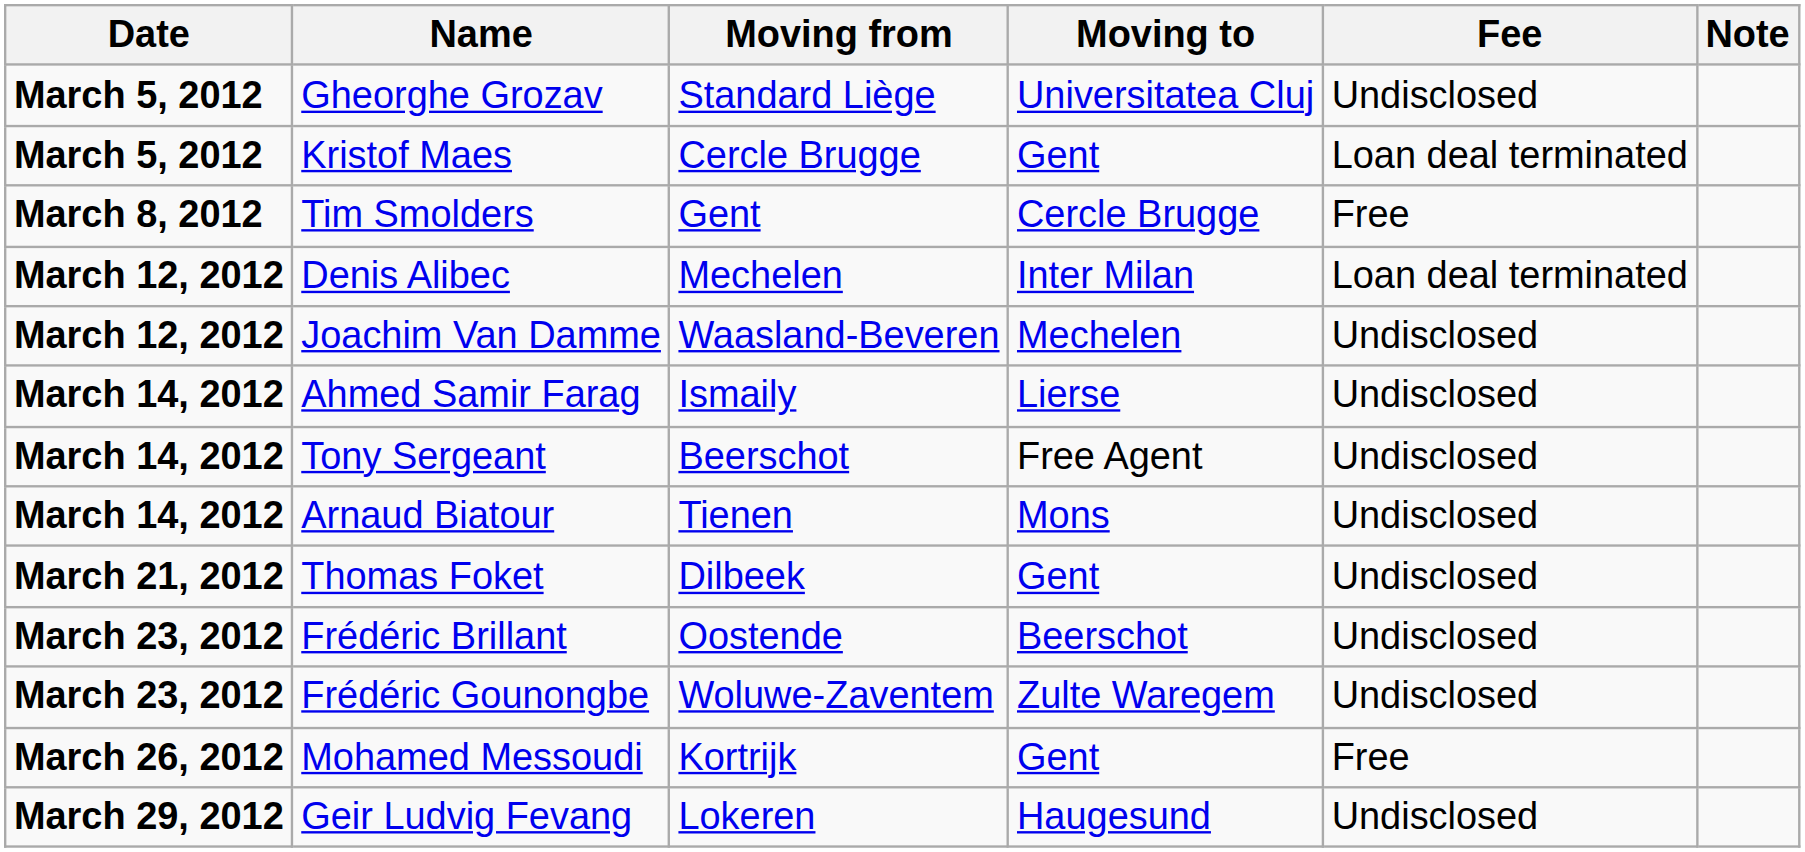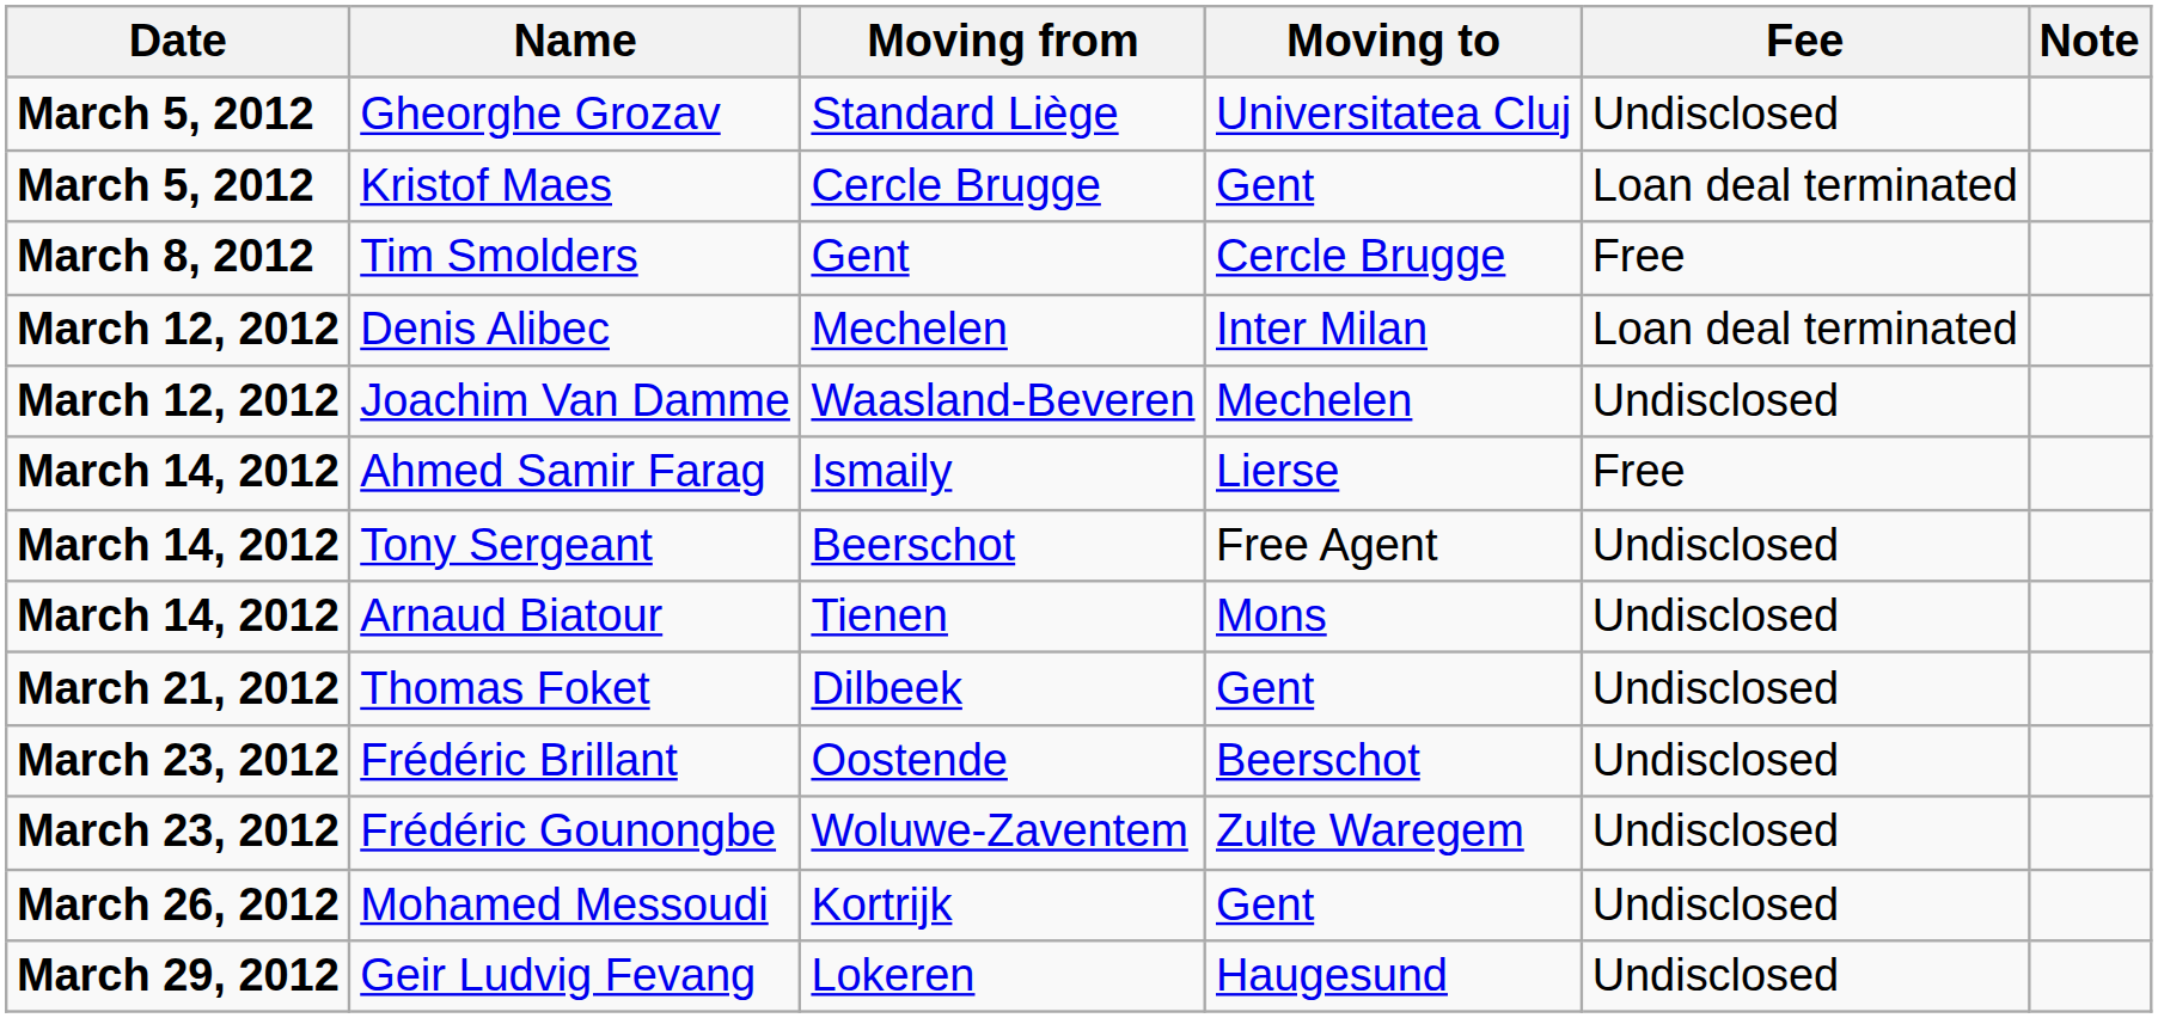 <table class="wikitable sortable">
 <tr>
 <th>Date</th>
 <th>Name</th>
 <th>Moving from</th>
 <th>Moving to</th>
 <th>Fee</th>
 <th>Note</th>
 </tr>
 <tr>
 <td><strong>March 5, 2012</strong></td>
 <td> <a href='#'>Gheorghe Grozav</a></td>
 <td> <a href='#'>Standard Liège</a></td>
 <td> <a href='#'>Universitatea Cluj</a></td>
 <td>Undisclosed </td>
 <td align=center></td>
 </tr>
 <tr>
 <td><strong>March 5, 2012</strong></td>
 <td> <a href='#'>Kristof Maes</a></td>
 <td> <a href='#'>Cercle Brugge</a></td>
 <td> <a href='#'>Gent</a></td>
 <td>Loan deal terminated </td>
 <td></td>
 </tr>
 <tr>
 <td><strong>March 8, 2012</strong></td>
 <td> <a href='#'>Tim Smolders</a></td>
 <td> <a href='#'>Gent</a></td>
 <td> <a href='#'>Cercle Brugge</a></td>
 <td>Free </td>
 <td></td>
 </tr>
 <tr>
 <td><strong>March 12, 2012</strong></td>
 <td> <a href='#'>Denis Alibec</a></td>
 <td> <a href='#'>Mechelen</a></td>
 <td> <a href='#'>Inter Milan</a></td>
 <td>Loan deal terminated </td>
 <td align=center></td>
 </tr>
 <tr>
 <td><strong>March 12, 2012</strong></td>
 <td> <a href='#'>Joachim Van Damme</a></td>
 <td> <a href='#'>Waasland-Beveren</a></td>
 <td> <a href='#'>Mechelen</a></td>
 <td>Undisclosed </td>
 <td></td>
 </tr>
 <tr>
 <td><strong>March 14, 2012</strong></td>
 <td> <a href='#'>Ahmed Samir Farag</a></td>
 <td> <a href='#'>Ismaily</a></td>
 <td> <a href='#'>Lierse</a></td>
-<td>Undisclosed </td>
+<td>Free </td>
 <td></td>
 </tr>
 <tr>
 <td><strong>March 14, 2012</strong></td>
 <td> <a href='#'>Tony Sergeant</a></td>
 <td> <a href='#'>Beerschot</a></td>
 <td>Free Agent</td>
 <td>Undisclosed </td>
 <td align=center></td>
 </tr>
 <tr>
 <td><strong>March 14, 2012</strong></td>
 <td> <a href='#'>Arnaud Biatour</a></td>
 <td> <a href='#'>Tienen</a></td>
 <td> <a href='#'>Mons</a></td>
 <td>Undisclosed </td>
 <td></td>
 </tr>
 <tr>
 <td><strong>March 21, 2012</strong></td>
 <td> <a href='#'>Thomas Foket</a></td>
 <td> <a href='#'>Dilbeek</a></td>
 <td> <a href='#'>Gent</a></td>
 <td>Undisclosed </td>
 <td></td>
 </tr>
 <tr>
 <td><strong>March 23, 2012</strong></td>
 <td> <a href='#'>Frédéric Brillant</a></td>
 <td> <a href='#'>Oostende</a></td>
 <td> <a href='#'>Beerschot</a></td>
 <td>Undisclosed </td>
 <td></td>
 </tr>
 <tr>
 <td><strong>March 23, 2012</strong></td>
 <td> <a href='#'>Frédéric Gounongbe</a></td>
 <td> <a href='#'>Woluwe-Zaventem</a></td>
 <td> <a href='#'>Zulte Waregem</a></td>
 <td>Undisclosed </td>
 <td></td>
 </tr>
 <tr>
 <td><strong>March 26, 2012</strong></td>
 <td> <a href='#'>Mohamed Messoudi</a></td>
 <td> <a href='#'>Kortrijk</a></td>
 <td> <a href='#'>Gent</a></td>
-<td>Free </td>
+<td>Undisclosed </td>
 <td></td>
 </tr>
 <tr>
 <td><strong>March 29, 2012</strong></td>
 <td> <a href='#'>Geir Ludvig Fevang</a></td>
 <td> <a href='#'>Lokeren</a></td>
 <td> <a href='#'>Haugesund</a></td>
 <td>Undisclosed </td>
 <td></td>
 </tr>
 </table>
